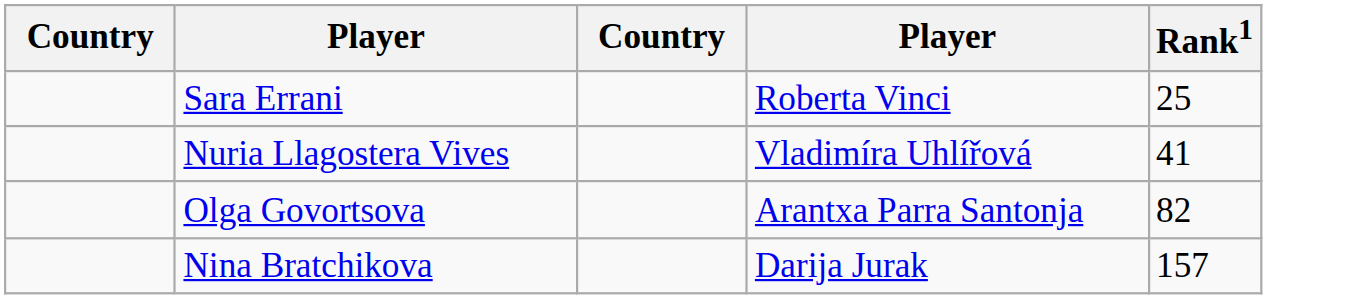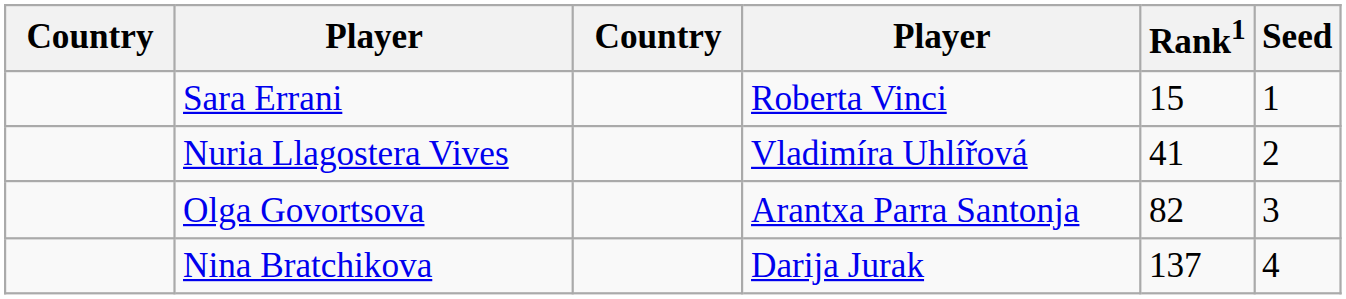 <table class="sortable wikitable">
 <tr>
 <th width="70">Country</th>
 <th width="175">Player</th>
 <th width="70">Country</th>
 <th width="175">Player</th>
 <th>Rank<sup>1</sup></th>
+<th>Seed</th>
 </tr>
 <tr>
 <td></td>
 <td><a href='#'>Sara Errani</a></td>
 <td></td>
 <td><a href='#'>Roberta Vinci</a></td>
-<td>25</td>
+<td>15</td>
+<td>1</td>
 </tr>
 <tr>
 <td></td>
 <td><a href='#'>Nuria Llagostera Vives</a></td>
 <td></td>
 <td><a href='#'>Vladimíra Uhlířová</a></td>
 <td>41</td>
+<td>2</td>
 </tr>
 <tr>
 <td></td>
 <td><a href='#'>Olga Govortsova</a></td>
 <td></td>
 <td><a href='#'>Arantxa Parra Santonja</a></td>
 <td>82</td>
+<td>3</td>
 </tr>
 <tr>
 <td></td>
 <td><a href='#'>Nina Bratchikova</a></td>
 <td></td>
 <td><a href='#'>Darija Jurak</a></td>
-<td>157</td>
+<td>137</td>
+<td>4</td>
 </tr>
 </table>
